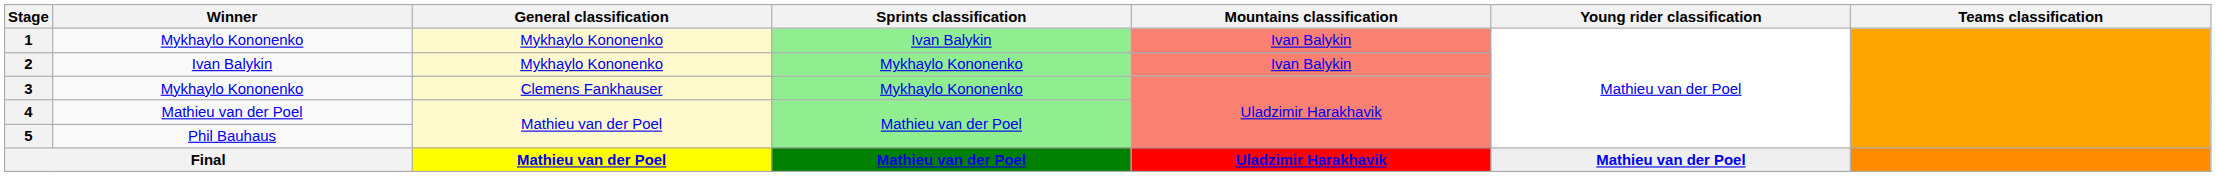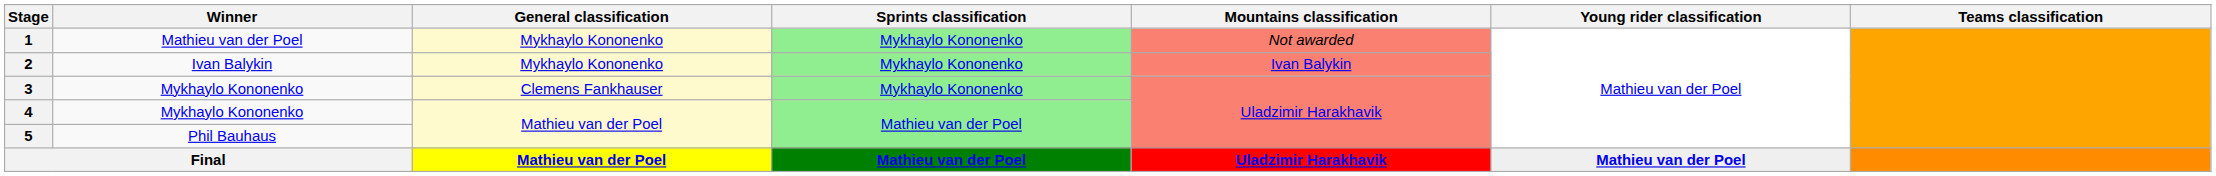 <table class="wikitable" style="text-align: center; font-size:smaller;">
 <tr>
 <th style="width:1%;">Stage</th>
 <th style="width:16.5%;">Winner</th>
 <th style="width:16.5%;">General classification<br></th>
 <th style="width:16.5%;">Sprints classification<br></th>
 <th style="width:16.5%;">Mountains classification<br></th>
 <th style="width:16.5%;">Young rider classification<br></th>
 <th style="width:16.5%;">Teams classification</th>
 </tr>
 <tr>
 <th>1</th>
-<td><a href='#'>Mykhaylo Kononenko</a></td>
+<td><a href='#'>Mathieu van der Poel</a></td>
 <td style="background:lemonchiffon"><a href='#'>Mykhaylo Kononenko</a></td>
-<td style="background:lightgreen"><a href='#'>Ivan Balykin</a></td>
-<td style="background:salmon"><a href='#'>Ivan Balykin</a></td>
+<td style="background:lightgreen"><a href='#'>Mykhaylo Kononenko</a></td>
+<td style="background:salmon"><em>Not awarded</em></td>
 <td rowspan=5 style="background:white"><a href='#'>Mathieu van der Poel</a></td>
 <td rowspan=5 style="background:orange"></td>
 </tr>
 <tr>
 <th>2</th>
 <td><a href='#'>Ivan Balykin</a></td>
 <td style="background:lemonchiffon"><a href='#'>Mykhaylo Kononenko</a></td>
 <td style="background:lightgreen"><a href='#'>Mykhaylo Kononenko</a></td>
 <td style="background:salmon"><a href='#'>Ivan Balykin</a></td>
 </tr>
 <tr>
 <th>3</th>
 <td><a href='#'>Mykhaylo Kononenko</a></td>
 <td style="background:lemonchiffon"><a href='#'>Clemens Fankhauser</a></td>
 <td style="background:lightgreen"><a href='#'>Mykhaylo Kononenko</a></td>
 <td rowspan=3 style="background:salmon"><a href='#'>Uladzimir Harakhavik</a></td>
 </tr>
 <tr>
 <th>4</th>
-<td><a href='#'>Mathieu van der Poel</a></td>
+<td><a href='#'>Mykhaylo Kononenko</a></td>
 <td rowspan=2 style="background:lemonchiffon"><a href='#'>Mathieu van der Poel</a></td>
 <td rowspan=2 style="background:lightgreen"><a href='#'>Mathieu van der Poel</a></td>
 </tr>
 <tr>
 <th>5</th>
 <td><a href='#'>Phil Bauhaus</a></td>
 </tr>
 <tr>
 <th colspan=2>Final</th>
 <th style="background:yellow"><a href='#'>Mathieu van der Poel</a></th>
 <th style="background:green"><a href='#'>Mathieu van der Poel</a></th>
 <th style="background:red"><a href='#'>Uladzimir Harakhavik</a></th>
 <th style="background:#EFEFEF;"><a href='#'>Mathieu van der Poel</a></th>
 <th style="background:darkorange"></th>
 </tr>
 </table>
